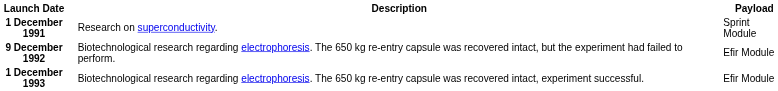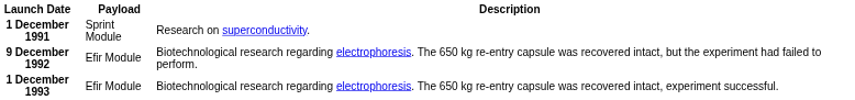 <table>
 <tr>
 <th>Launch Date</th>
+<th>Payload</th>
 <th>Description</th>
-<th>Payload</th>
 </tr>
 <tr>
 <th>1 December 1991</th>
+<td>Sprint Module</td>
 <td>Research on <a href='#'>superconductivity</a>.</td>
-<td>Sprint Module</td>
 </tr>
 <tr>
 <th>9 December 1992</th>
+<td>Efir Module</td>
 <td>Biotechnological research regarding <a href='#'>electrophoresis</a>. The 650 kg re-entry capsule was recovered intact, but the experiment had failed to perform.</td>
-<td>Efir Module</td>
 </tr>
 <tr>
 <th>1 December 1993</th>
+<td>Efir Module</td>
 <td>Biotechnological research regarding <a href='#'>electrophoresis</a>. The 650 kg re-entry capsule was recovered intact, experiment successful.</td>
-<td>Efir Module</td>
 </tr>
 </table>
